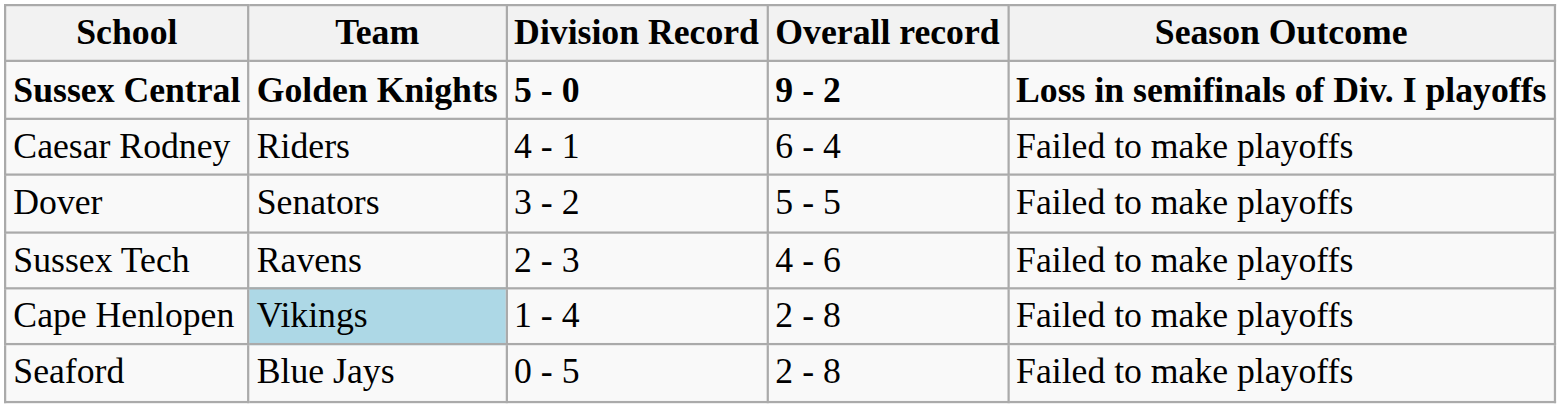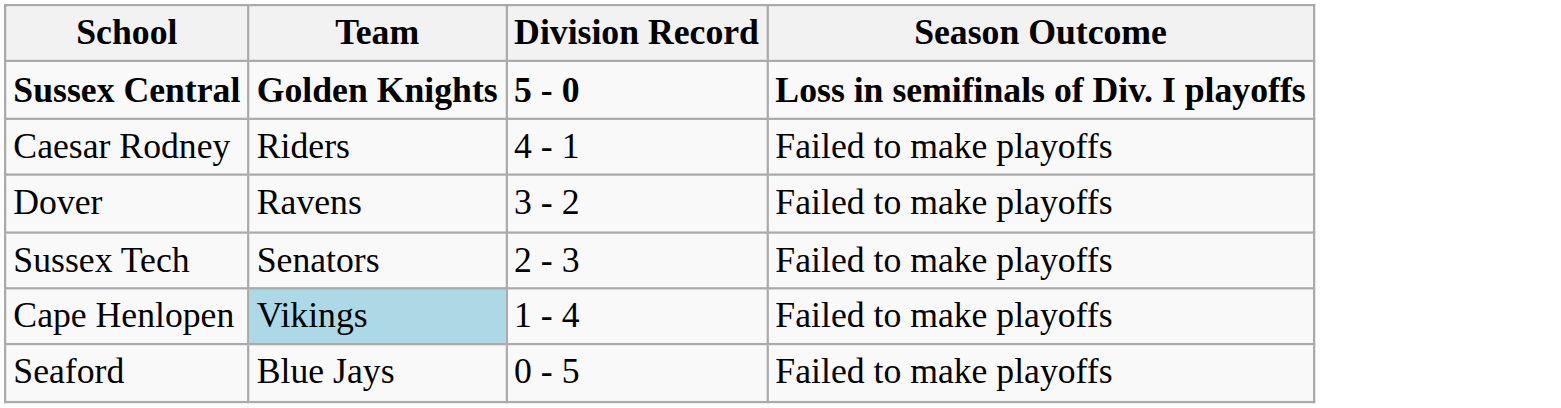 <table class="wikitable mw-collapsible mw-collapsed">
 <tr>
 <th>School</th>
 <th>Team</th>
 <th>Division Record</th>
-<th>Overall record</th>
 <th>Season Outcome</th>
 </tr>
 <tr>
 <td><strong>Sussex Central</strong></td>
 <td><strong>Golden Knights</strong></td>
 <td><strong>5 - 0</strong></td>
-<td><strong>9 - 2</strong></td>
 <td><strong>Loss in semifinals of Div. I playoffs</strong></td>
 </tr>
 <tr>
 <td>Caesar Rodney</td>
 <td>Riders</td>
 <td>4 - 1</td>
-<td>6 - 4</td>
 <td>Failed to make playoffs</td>
 </tr>
 <tr>
 <td>Dover</td>
-<td>Senators</td>
+<td>Ravens</td>
 <td>3 - 2</td>
-<td>5 - 5</td>
 <td>Failed to make playoffs</td>
 </tr>
 <tr>
 <td>Sussex Tech</td>
-<td>Ravens</td>
+<td>Senators</td>
 <td>2 - 3</td>
-<td>4 - 6</td>
 <td>Failed to make playoffs</td>
 </tr>
 <tr>
 <td>Cape Henlopen</td>
 <td style="background: lightblue;">Vikings</td>
 <td>1 - 4</td>
-<td>2 - 8</td>
 <td>Failed to make playoffs</td>
 </tr>
 <tr>
 <td>Seaford</td>
 <td>Blue Jays</td>
 <td>0 - 5</td>
-<td>2 - 8</td>
 <td>Failed to make playoffs</td>
 </tr>
 </table>
